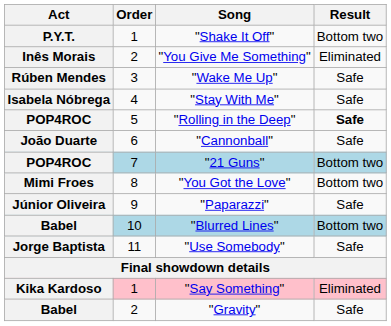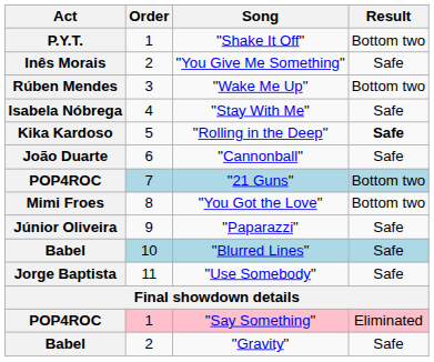 <table class="wikitable plainrowheaders" style="text-align:center;">
 <tr>
 <th scope="col">Act</th>
 <th scope="col">Order</th>
 <th scope="col">Song</th>
 <th scope="col">Result</th>
 </tr>
 <tr>
 <th scope="row">P.Y.T.</th>
 <td>1</td>
 <td>"<a href='#'>Shake It Off</a>"</td>
 <td>Bottom two</td>
 </tr>
 <tr>
 <th scope="row">Inês Morais</th>
 <td>2</td>
 <td>"<a href='#'>You Give Me Something</a>"</td>
-<td>Eliminated</td>
+<td>Safe</td>
 </tr>
 <tr>
 <th scope="row">Rúben Mendes</th>
 <td>3</td>
 <td>"<a href='#'>Wake Me Up</a>"</td>
-<td>Safe</td>
+<td>Bottom two</td>
 </tr>
 <tr>
 <th scope="row">Isabela Nóbrega</th>
 <td>4</td>
 <td>"<a href='#'>Stay With Me</a>"</td>
 <td>Safe</td>
 </tr>
 <tr>
-<th scope="row">POP4ROC</th>
+<th scope="row">Kika Kardoso</th>
 <td>5</td>
 <td>"<a href='#'>Rolling in the Deep</a>"</td>
 <td><strong>Safe</strong></td>
 </tr>
 <tr>
 <th scope="row">João Duarte</th>
 <td>6</td>
 <td>"<a href='#'>Cannonball</a>"</td>
 <td>Safe</td>
 </tr>
 <tr style="background:lightblue;">
 <th scope="row">POP4ROC</th>
 <td>7</td>
 <td>"<a href='#'>21 Guns</a>"</td>
 <td>Bottom two</td>
 </tr>
 <tr>
 <th scope="row">Mimi Froes</th>
 <td>8</td>
 <td>"<a href='#'>You Got the Love</a>"</td>
 <td>Bottom two</td>
 </tr>
 <tr>
 <th scope="row">Júnior Oliveira</th>
 <td>9</td>
 <td>"<a href='#'>Paparazzi</a>"</td>
 <td>Safe</td>
 </tr>
 <tr style="background:lightblue;">
 <th scope="row">Babel</th>
 <td>10</td>
 <td>"<a href='#'>Blurred Lines</a>"</td>
-<td>Bottom two</td>
+<td>Safe</td>
 </tr>
 <tr>
 <th scope="row">Jorge Baptista</th>
 <td>11</td>
 <td>"<a href='#'>Use Somebody</a>"</td>
 <td>Safe</td>
 </tr>
 <tr>
 <th colspan="4">Final showdown details</th>
 </tr>
 <tr style="background:pink;">
-<th scope="row">Kika Kardoso</th>
+<th scope="row">POP4ROC</th>
 <td>1</td>
 <td>"<a href='#'>Say Something</a>"</td>
 <td>Eliminated</td>
 </tr>
 <tr>
 <th scope="row">Babel</th>
 <td>2</td>
 <td>"<a href='#'>Gravity</a>"</td>
 <td>Safe</td>
 </tr>
 </table>
